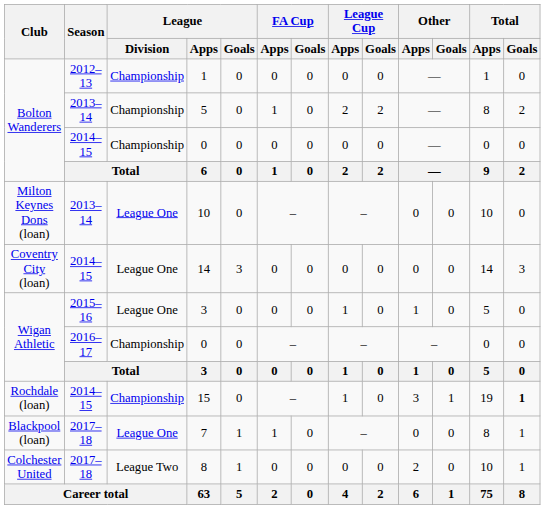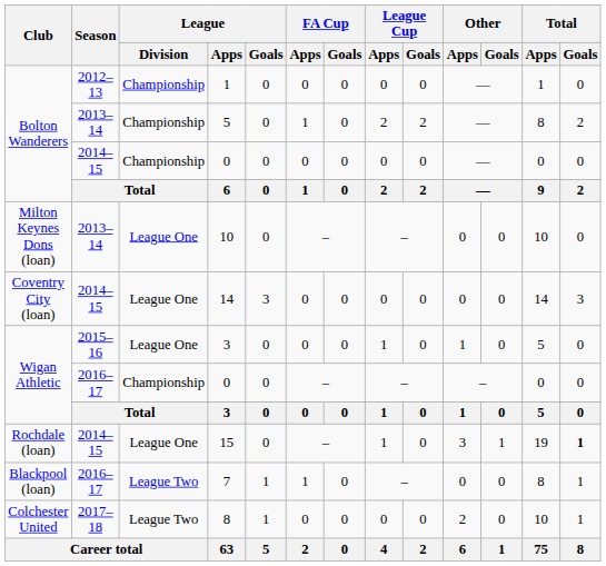 <table class=wikitable style="text-align: center;">
 <tr>
 <th rowspan=2>Club</th>
 <th rowspan=2>Season</th>
 <th colspan=3>League</th>
 <th colspan=2><a href='#'>FA Cup</a></th>
 <th colspan=2><a href='#'>League Cup</a></th>
 <th colspan=2>Other</th>
 <th colspan=2>Total</th>
 </tr>
 <tr>
 <th>Division</th>
 <th>Apps</th>
 <th>Goals</th>
 <th>Apps</th>
 <th>Goals</th>
 <th>Apps</th>
 <th>Goals</th>
 <th>Apps</th>
 <th>Goals</th>
 <th>Apps</th>
 <th>Goals</th>
 </tr>
 <tr>
 <td rowspan=4><a href='#'>Bolton Wanderers</a></td>
 <td><a href='#'>2012–13</a></td>
 <td><a href='#'>Championship</a></td>
 <td>1</td>
 <td>0</td>
 <td>0</td>
 <td>0</td>
 <td>0</td>
 <td>0</td>
 <td colspan=2>—</td>
 <td>1</td>
 <td>0</td>
 </tr>
 <tr>
 <td><a href='#'>2013–14</a></td>
 <td>Championship</td>
 <td>5</td>
 <td>0</td>
 <td>1</td>
 <td>0</td>
 <td>2</td>
 <td>2</td>
 <td colspan=2>—</td>
 <td>8</td>
 <td>2</td>
 </tr>
 <tr>
 <td><a href='#'>2014–15</a></td>
 <td>Championship</td>
 <td>0</td>
 <td>0</td>
 <td>0</td>
 <td>0</td>
 <td>0</td>
 <td>0</td>
 <td colspan=2>—</td>
 <td>0</td>
 <td>0</td>
 </tr>
 <tr>
 <th colspan=2>Total</th>
 <th>6</th>
 <th>0</th>
 <th>1</th>
 <th>0</th>
 <th>2</th>
 <th>2</th>
 <th colspan=2>—</th>
 <th>9</th>
 <th>2</th>
 </tr>
 <tr>
 <td><a href='#'>Milton Keynes Dons</a> (loan)</td>
 <td><a href='#'>2013–14</a></td>
 <td><a href='#'>League One</a></td>
 <td>10</td>
 <td>0</td>
 <td colspan=2>–</td>
 <td colspan=2>–</td>
 <td>0</td>
 <td>0</td>
 <td>10</td>
 <td>0</td>
 </tr>
 <tr>
 <td><a href='#'>Coventry City</a> (loan)</td>
 <td><a href='#'>2014–15</a></td>
 <td>League One</td>
 <td>14</td>
 <td>3</td>
 <td>0</td>
 <td>0</td>
 <td>0</td>
 <td>0</td>
 <td>0</td>
 <td>0</td>
 <td>14</td>
 <td>3</td>
 </tr>
 <tr>
 <td rowspan=3><a href='#'>Wigan Athletic</a></td>
 <td><a href='#'>2015–16</a></td>
 <td>League One</td>
 <td>3</td>
 <td>0</td>
 <td>0</td>
 <td>0</td>
 <td>1</td>
 <td>0</td>
 <td>1</td>
 <td>0</td>
 <td>5</td>
 <td>0</td>
 </tr>
 <tr>
 <td><a href='#'>2016–17</a></td>
 <td>Championship</td>
 <td>0</td>
 <td>0</td>
 <td colspan=2>–</td>
 <td colspan=2>–</td>
 <td colspan=2>–</td>
 <td>0</td>
 <td>0</td>
 </tr>
 <tr>
 <th colspan=2>Total</th>
 <th>3</th>
 <th>0</th>
 <th>0</th>
 <th>0</th>
 <th>1</th>
 <th>0</th>
 <th>1</th>
 <th>0</th>
 <th>5</th>
 <th>0</th>
 </tr>
 <tr>
 <td><a href='#'>Rochdale</a> (loan)</td>
 <td><a href='#'>2014–15</a></td>
-<td><a href='#'>Championship</a></td>
+<td>League One</td>
 <td>15</td>
 <td>0</td>
 <td colspan=2>–</td>
 <td>1</td>
 <td>0</td>
 <td>3</td>
 <td>1</td>
 <td>19</td>
 <td><strong>1</strong></td>
 </tr>
 <tr>
 <td><a href='#'>Blackpool</a> (loan)</td>
-<td><a href='#'>2017–18</a></td>
-<td><a href='#'>League One</a></td>
+<td><a href='#'>2016–17</a></td>
+<td><a href='#'>League Two</a></td>
 <td>7</td>
 <td>1</td>
 <td>1</td>
 <td>0</td>
 <td colspan=2>–</td>
 <td>0</td>
 <td>0</td>
 <td>8</td>
 <td>1</td>
 </tr>
 <tr>
 <td><a href='#'>Colchester United</a></td>
 <td><a href='#'>2017–18</a></td>
 <td>League Two</td>
 <td>8</td>
 <td>1</td>
 <td>0</td>
 <td>0</td>
 <td>0</td>
 <td>0</td>
 <td>2</td>
 <td>0</td>
 <td>10</td>
 <td>1</td>
 </tr>
 <tr>
 <th colspan=3>Career total</th>
 <th>63</th>
 <th>5</th>
 <th>2</th>
 <th>0</th>
 <th>4</th>
 <th>2</th>
 <th>6</th>
 <th>1</th>
 <th>75</th>
 <th>8</th>
 </tr>
 </table>
